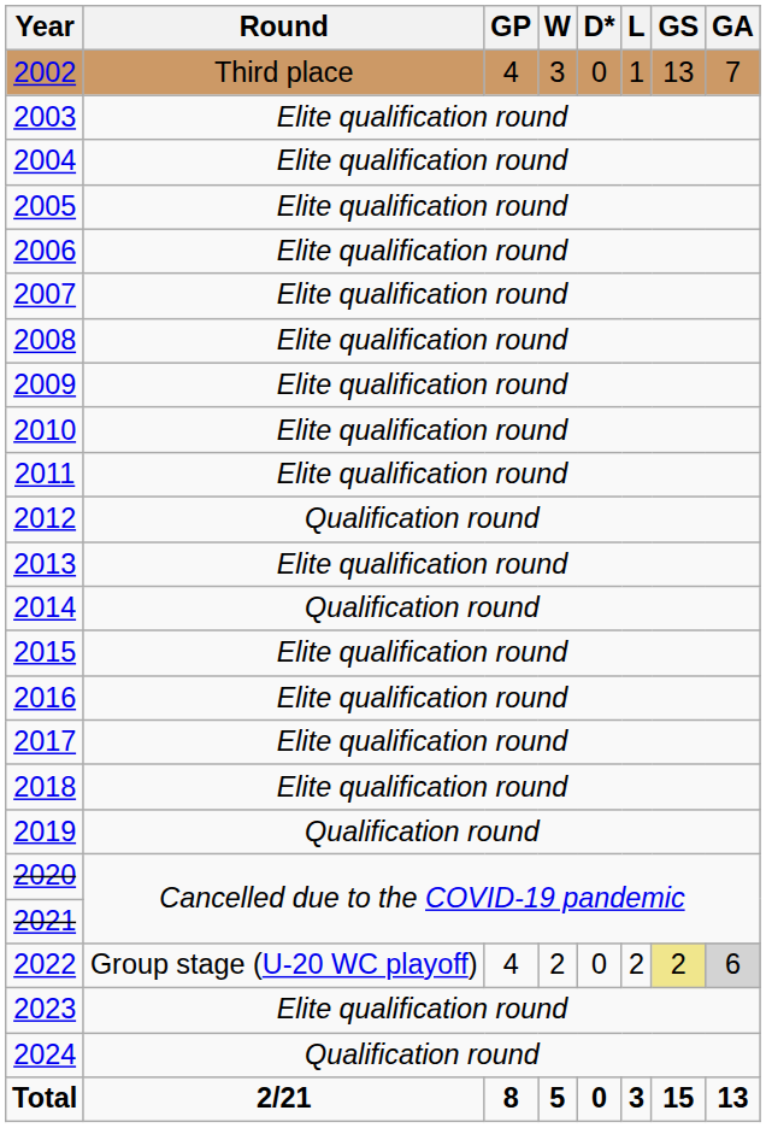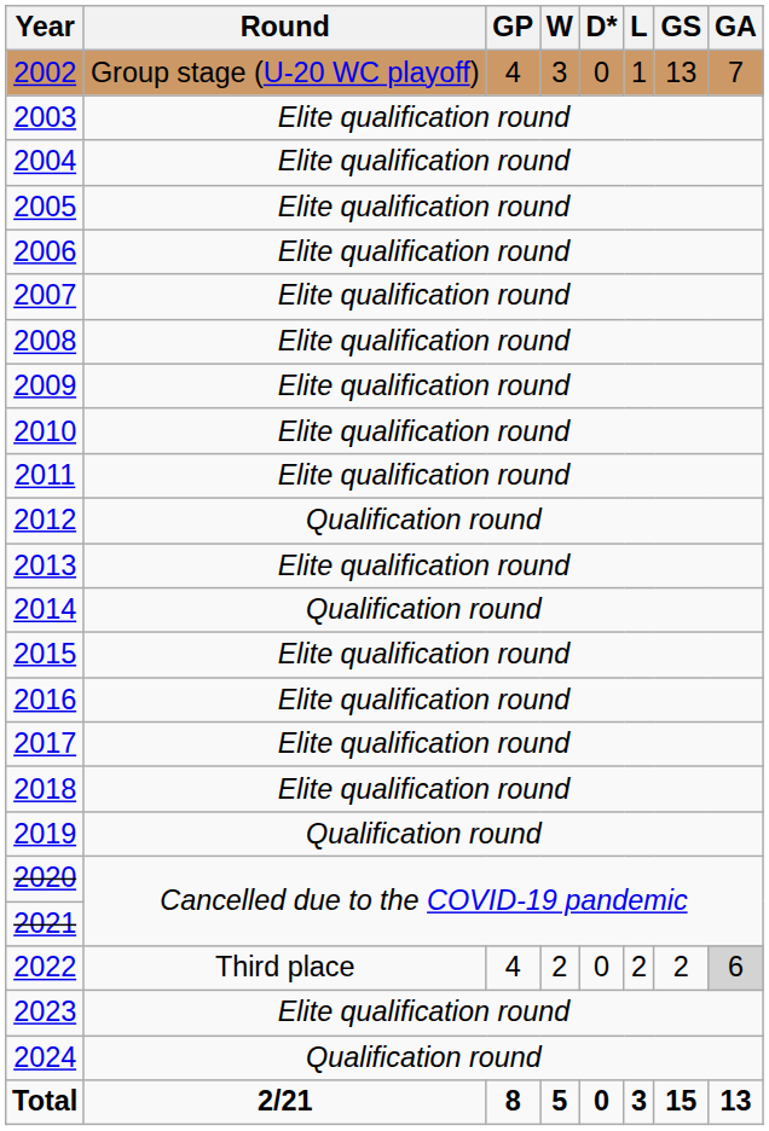 <table class="wikitable" style="text-align: center;">
 <tr>
 <th>Year</th>
 <th>Round</th>
 <th>GP</th>
 <th>W</th>
 <th>D*</th>
 <th>L</th>
 <th>GS</th>
 <th>GA</th>
 </tr>
 <tr bgcolor="cc9966">
 <td> <a href='#'>2002</a></td>
-<td>Third place</td>
+<td>Group stage (<a href='#'>U-20 WC playoff</a>)</td>
 <td>4</td>
 <td>3</td>
 <td>0</td>
 <td>1</td>
 <td>13</td>
 <td>7</td>
 </tr>
 <tr>
 <td> <a href='#'>2003</a></td>
 <td colspan=7><em>Elite qualification round</em></td>
 </tr>
 <tr>
 <td> <a href='#'>2004</a></td>
 <td colspan=7><em>Elite qualification round</em></td>
 </tr>
 <tr>
 <td> <a href='#'>2005</a></td>
 <td colspan=7><em>Elite qualification round</em></td>
 </tr>
 <tr>
 <td> <a href='#'>2006</a></td>
 <td colspan=7><em>Elite qualification round</em></td>
 </tr>
 <tr>
 <td> <a href='#'>2007</a></td>
 <td colspan=7><em>Elite qualification round</em></td>
 </tr>
 <tr>
 <td> <a href='#'>2008</a></td>
 <td colspan=7><em>Elite qualification round</em></td>
 </tr>
 <tr>
 <td> <a href='#'>2009</a></td>
 <td colspan=7><em>Elite qualification round</em></td>
 </tr>
 <tr>
 <td> <a href='#'>2010</a></td>
 <td colspan=7><em>Elite qualification round</em></td>
 </tr>
 <tr>
 <td> <a href='#'>2011</a></td>
 <td colspan=7><em>Elite qualification round</em></td>
 </tr>
 <tr>
 <td> <a href='#'>2012</a></td>
 <td colspan=7><em>Qualification round</em></td>
 </tr>
 <tr>
 <td> <a href='#'>2013</a></td>
 <td colspan=7><em>Elite qualification round</em></td>
 </tr>
 <tr>
 <td> <a href='#'>2014</a></td>
 <td colspan=7><em>Qualification round</em></td>
 </tr>
 <tr>
 <td> <a href='#'>2015</a></td>
 <td colspan=7><em>Elite qualification round</em></td>
 </tr>
 <tr>
 <td> <a href='#'>2016</a></td>
 <td colspan=7><em>Elite qualification round</em></td>
 </tr>
 <tr>
 <td> <a href='#'>2017</a></td>
 <td colspan=7><em>Elite qualification round</em></td>
 </tr>
 <tr>
 <td> <a href='#'>2018</a></td>
 <td colspan=7><em>Elite qualification round</em></td>
 </tr>
 <tr>
 <td> <a href='#'>2019</a></td>
 <td colspan=7><em>Qualification round</em></td>
 </tr>
 <tr>
 <td> <s><a href='#'>2020</a></s></td>
 <td rowspan=2 colspan=7><em>Cancelled due to the <a href='#'>COVID-19 pandemic</a></em></td>
 </tr>
 <tr>
 <td> <s><a href='#'>2021</a></s></td>
 </tr>
 <tr>
 <td> <a href='#'>2022</a></td>
-<td>Group stage (<a href='#'>U-20 WC playoff</a>)</td>
+<td>Third place</td>
 <td>4</td>
 <td>2</td>
 <td>0</td>
 <td>2</td>
-<td style="background: khaki;">2</td>
+<td>2</td>
 <td style="background: lightgrey;">6</td>
 </tr>
 <tr>
 <td> <a href='#'>2023</a></td>
 <td colspan=7><em>Elite qualification round</em></td>
 </tr>
 <tr>
 <td> <a href='#'>2024</a></td>
 <td colspan=7><em>Qualification round</em></td>
 </tr>
 <tr>
 <td><strong>Total</strong></td>
 <td><strong>2/21</strong></td>
 <td><strong>8</strong></td>
 <td><strong>5</strong></td>
 <td><strong>0</strong></td>
 <td><strong>3</strong></td>
 <td><strong>15</strong></td>
 <td><strong>13</strong></td>
 </tr>
 </table>
